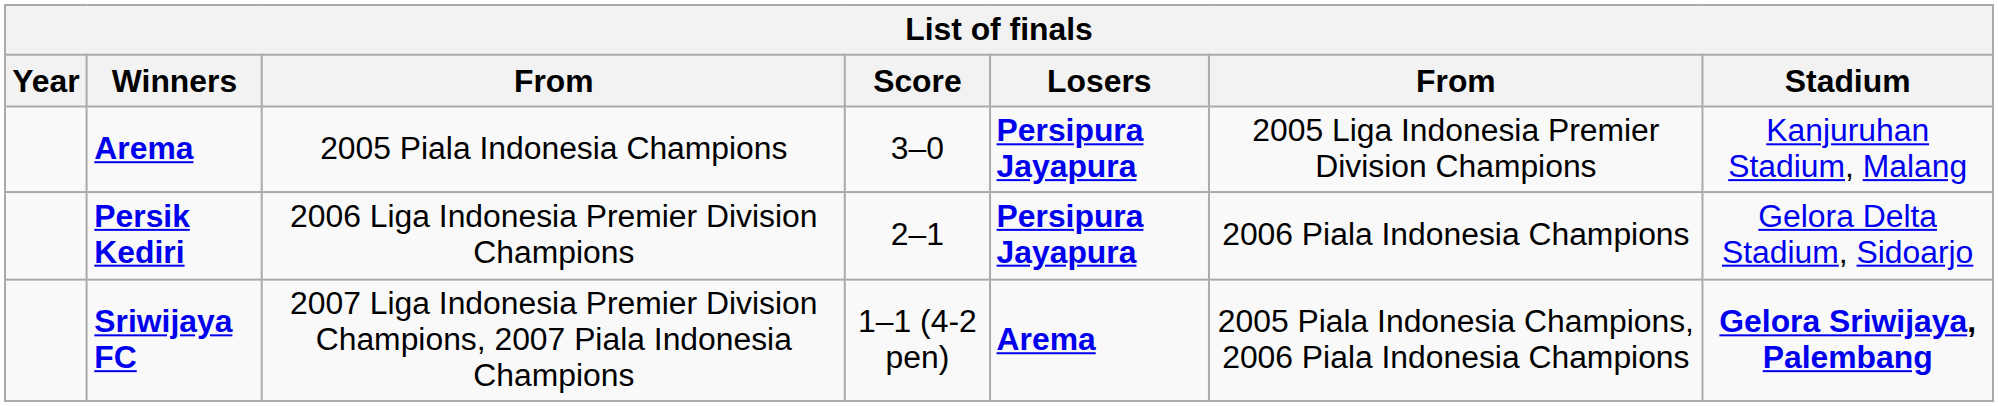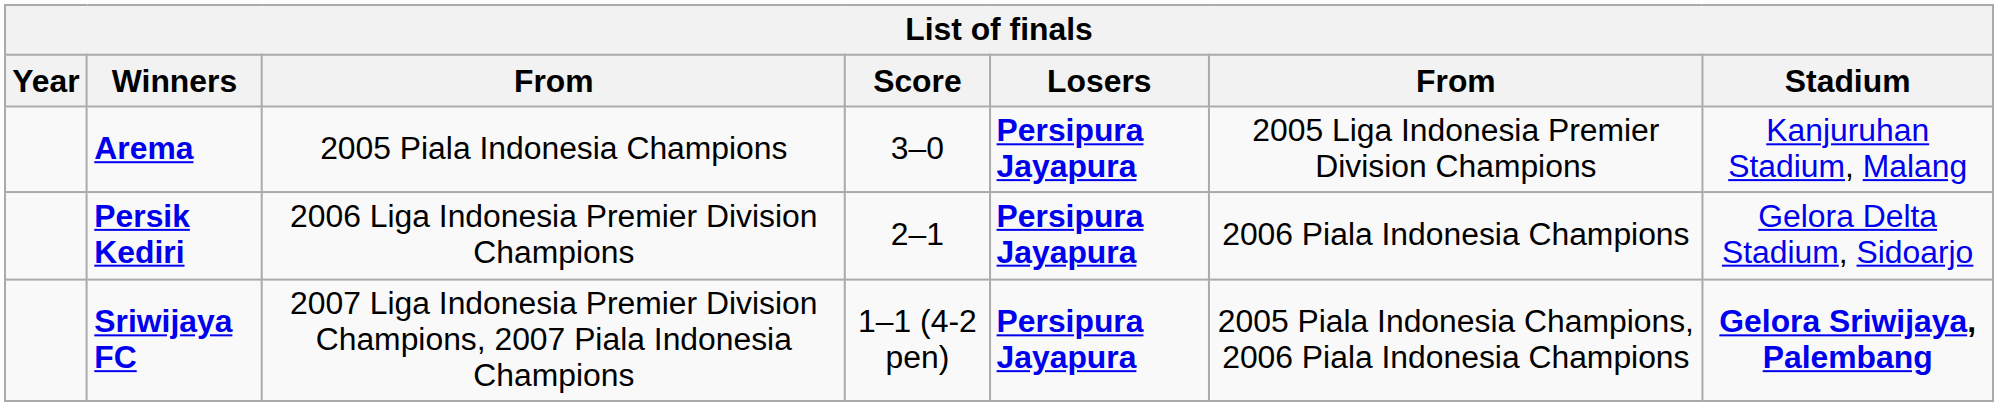 <table class="wikitable" style="width:1000px";>
 <tr>
 <th colspan="7">List of finals</th>
 </tr>
 <tr>
 <th>Year</th>
 <th>Winners</th>
 <th>From</th>
 <th>Score</th>
 <th>Losers</th>
 <th>From</th>
 <th>Stadium</th>
 </tr>
 <tr>
 <td align="center"></td>
 <td><strong><a href='#'>Arema</a></strong></td>
 <td align="center">2005 Piala Indonesia Champions</td>
 <td align="center">3–0</td>
 <td><strong><a href='#'>Persipura Jayapura</a></strong></td>
 <td align="center">2005 Liga Indonesia Premier Division Champions</td>
 <td align="center"><a href='#'>Kanjuruhan Stadium</a>, <a href='#'>Malang</a></td>
 </tr>
 <tr>
 <td align="center"></td>
 <td><strong><a href='#'>Persik Kediri</a></strong></td>
 <td align="center">2006 Liga Indonesia Premier Division Champions</td>
 <td align="center">2–1</td>
 <td><strong><a href='#'>Persipura Jayapura</a></strong></td>
 <td align="center">2006 Piala Indonesia Champions</td>
 <td align="center"><a href='#'>Gelora Delta Stadium</a>, <a href='#'>Sidoarjo</a></td>
 </tr>
 <tr>
 <td align="center"></td>
 <td><strong><a href='#'>Sriwijaya FC</a></strong></td>
 <td align="center">2007 Liga Indonesia Premier Division Champions, 2007 Piala Indonesia Champions</td>
 <td align="center">1–1 (4-2 pen)</td>
-<td><strong><a href='#'>Arema</a></strong></td>
+<td><strong><a href='#'>Persipura Jayapura</a></strong></td>
 <td align="center">2005 Piala Indonesia Champions, 2006 Piala Indonesia Champions</td>
 <td align="center"><strong><a href='#'>Gelora Sriwijaya</a>, <a href='#'>Palembang</a></strong></td>
 </tr>
 </table>
